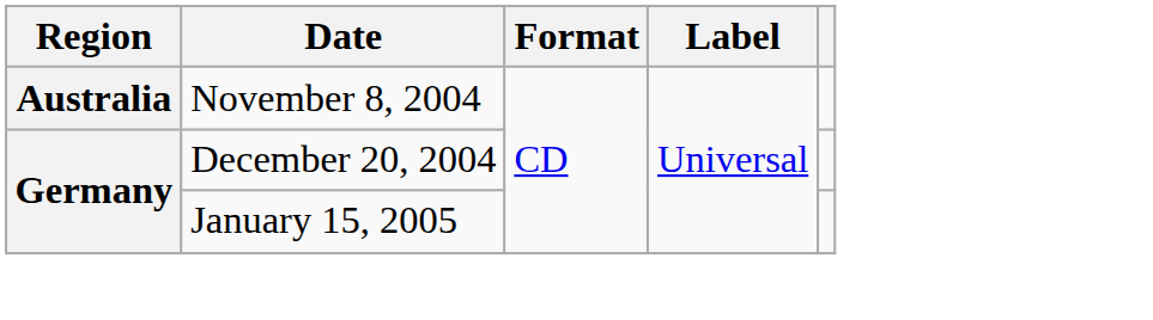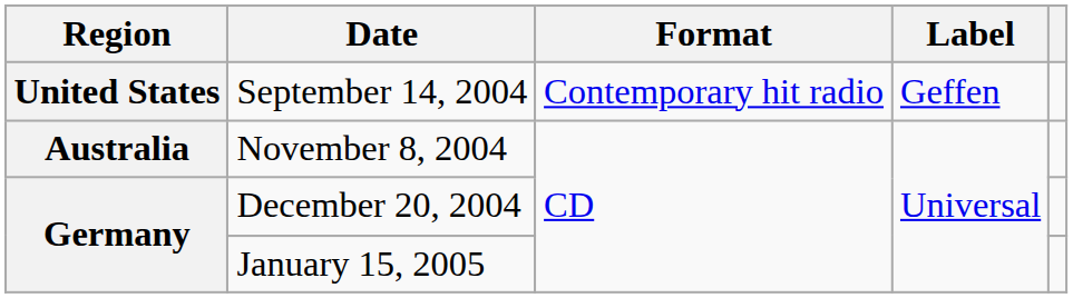 <table class="wikitable plainrowheaders">
 <tr>
 <th scope="col">Region</th>
 <th scope="col">Date</th>
 <th scope="col">Format</th>
 <th scope="col">Label</th>
 <th scope="col"></th>
+</tr>
+<tr>
+<th scope="row">United States</th>
+<td>September 14, 2004</td>
+<td><a href='#'>Contemporary hit radio</a></td>
+<td><a href='#'>Geffen</a></td>
+<td></td>
 </tr>
 <tr>
 <th scope="row">Australia</th>
 <td>November 8, 2004</td>
 <td rowspan="3"><a href='#'>CD</a></td>
 <td rowspan="3"><a href='#'>Universal</a></td>
 <td></td>
 </tr>
 <tr>
 <th scope="row" rowspan="2">Germany</th>
 <td>December 20, 2004</td>
 <td></td>
 </tr>
 <tr>
 <td>January 15, 2005</td>
 <td></td>
 </tr>
 </table>
